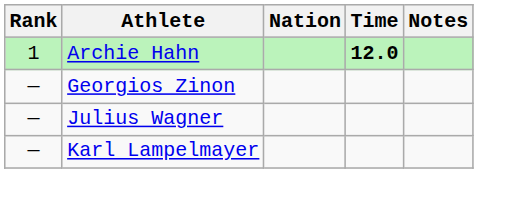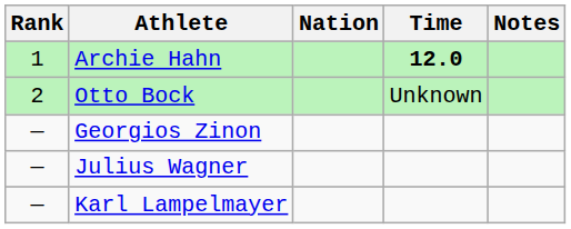 <table class="wikitable sortable" style="text-align:center">
 <tr>
 <th>Rank</th>
 <th>Athlete</th>
 <th>Nation</th>
 <th>Time</th>
 <th>Notes</th>
 </tr>
 <tr bgcolor=bbf3bb>
 <td>1</td>
 <td align=left><a href='#'>Archie Hahn</a></td>
 <td align=left></td>
 <td><strong>12.0</strong></td>
+<td></td>
+</tr>
+<tr bgcolor=bbf3bb>
+<td>2</td>
+<td align=left><a href='#'>Otto Bock</a></td>
+<td align=left></td>
+<td>Unknown</td>
 <td></td>
 </tr>
 <tr>
 <td data-sort-value=3>—</td>
 <td align=left><a href='#'>Georgios Zinon</a></td>
 <td align=left></td>
 <td></td>
 <td></td>
 </tr>
 <tr>
 <td data-sort-value=3>—</td>
 <td align=left><a href='#'>Julius Wagner</a></td>
 <td align=left></td>
 <td></td>
 <td></td>
 </tr>
 <tr>
 <td data-sort-value=3>—</td>
 <td align=left><a href='#'>Karl Lampelmayer</a></td>
 <td align=left></td>
 <td></td>
 <td></td>
 </tr>
 </table>
